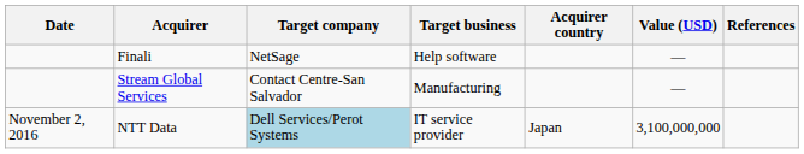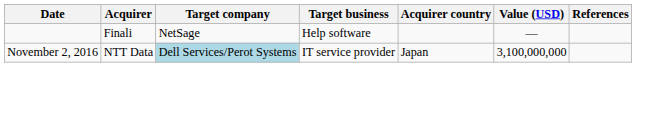 <table class="wikitable sortable">
 <tr>
 <th>Date</th>
 <th>Acquirer</th>
 <th>Target company</th>
 <th>Target business</th>
 <th>Acquirer country</th>
 <th>Value (<a href='#'>USD</a>)</th>
 <th class="unsortable">References</th>
 </tr>
 <tr>
 <td></td>
 <td>Finali</td>
 <td>NetSage</td>
 <td>Help software</td>
 <td></td>
 <td style="text-align:center;">—</td>
 <td style="text-align:center;"></td>
 </tr>
 <tr>
-<td></td>
-<td><a href='#'>Stream Global Services</a></td>
-<td>Contact Centre-San Salvador</td>
-<td>Manufacturing</td>
-<td></td>
-<td style="text-align:center;">—</td>
-<td style="text-align:center;"></td>
-</tr>
-<tr>
 <td>November 2, 2016</td>
 <td>NTT Data</td>
 <td style="background: lightblue;">Dell Services/Perot Systems</td>
 <td>IT service provider</td>
 <td>Japan</td>
 <td>3,100,000,000</td>
 <td></td>
 </tr>
 </table>
